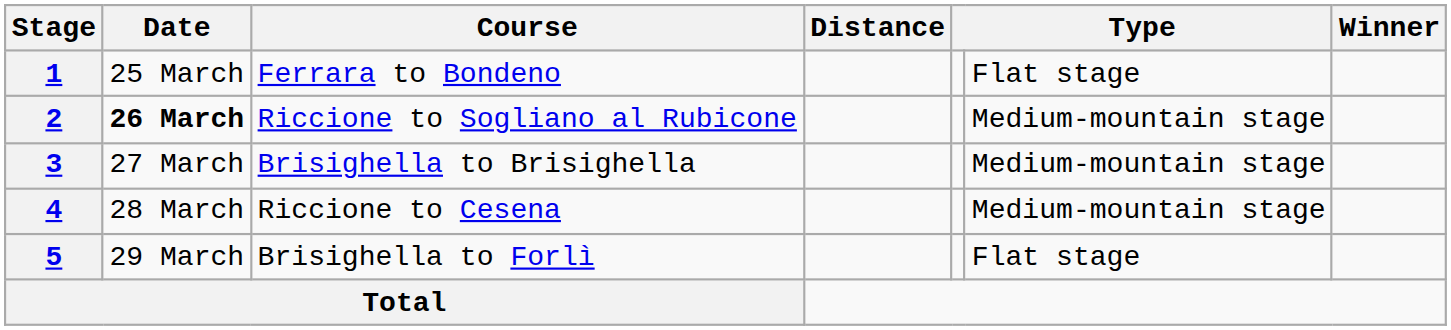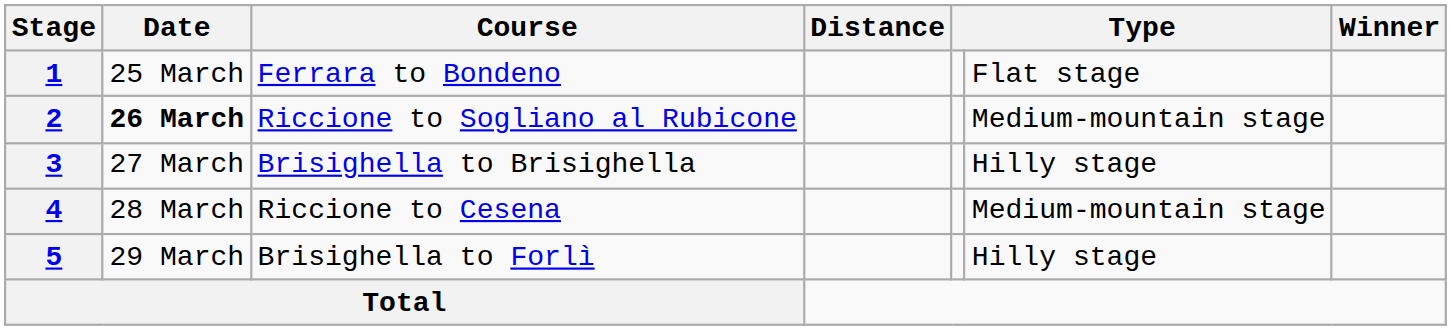 <table class="wikitable">
 <tr>
 <th scope="col">Stage</th>
 <th scope="col">Date</th>
 <th scope="col">Course</th>
 <th scope="col">Distance</th>
 <th scope="col" colspan="2">Type</th>
 <th scope="col">Winner</th>
 </tr>
 <tr>
 <th scope="row"><a href='#'>1</a></th>
 <td style="text-align:center;">25 March</td>
 <td><a href='#'>Ferrara</a> to <a href='#'>Bondeno</a></td>
 <td style="text-align:center;"></td>
 <td></td>
 <td>Flat stage</td>
 <td></td>
 </tr>
 <tr>
 <th scope="row"><a href='#'>2</a></th>
 <td style="text-align:center;"><strong>26 March</strong></td>
 <td><a href='#'>Riccione</a> to <a href='#'>Sogliano al Rubicone</a></td>
 <td style="text-align:center;"></td>
 <td></td>
 <td>Medium-mountain stage</td>
 <td></td>
 </tr>
 <tr>
 <th scope="row"><a href='#'>3</a></th>
 <td style="text-align:center;">27 March</td>
 <td><a href='#'>Brisighella</a> to Brisighella</td>
 <td style="text-align:center;"></td>
 <td></td>
-<td>Medium-mountain stage</td>
+<td>Hilly stage</td>
 <td></td>
 </tr>
 <tr>
 <th scope="row"><a href='#'>4</a></th>
 <td style="text-align:center;">28 March</td>
 <td>Riccione to <a href='#'>Cesena</a></td>
 <td style="text-align:center;"></td>
 <td></td>
 <td>Medium-mountain stage</td>
 <td></td>
 </tr>
 <tr>
 <th scope="row"><a href='#'>5</a></th>
 <td style="text-align:center;">29 March</td>
 <td>Brisighella to <a href='#'>Forlì</a></td>
 <td style="text-align:center;"></td>
 <td></td>
-<td>Flat stage</td>
+<td>Hilly stage</td>
 <td></td>
 </tr>
 <tr>
 <th colspan="3">Total</th>
 <td colspan="4" style="text-align:center;"></td>
 </tr>
 </table>
